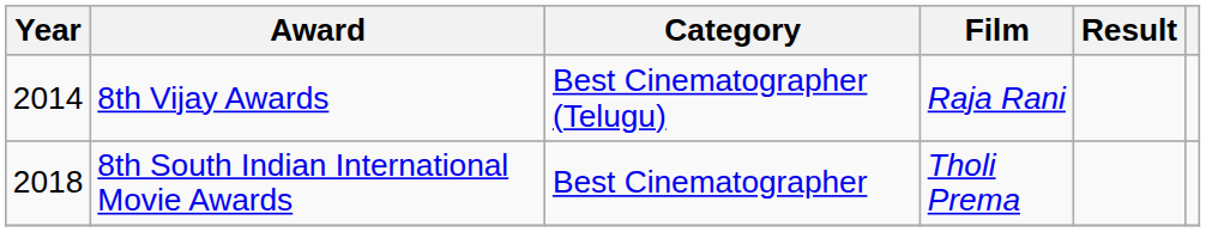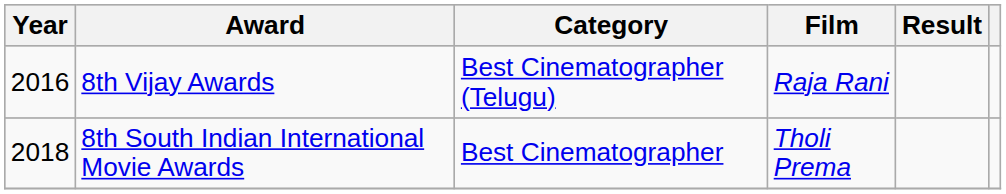 <table class="wikitable sortable">
 <tr>
 <th>Year</th>
 <th>Award</th>
 <th>Category</th>
 <th>Film</th>
 <th>Result</th>
 <th></th>
 </tr>
 <tr>
-<td>2014</td>
+<td>2016</td>
 <td><a href='#'>8th Vijay Awards</a></td>
 <td><a href='#'>Best Cinematographer (Telugu)</a></td>
 <td><em><a href='#'>Raja Rani</a></em></td>
 <td></td>
 <td></td>
 </tr>
 <tr>
 <td>2018</td>
 <td><a href='#'>8th South Indian International Movie Awards</a></td>
 <td><a href='#'>Best Cinematographer</a></td>
 <td><em><a href='#'>Tholi Prema</a></em></td>
 <td></td>
 <td></td>
 </tr>
 <tr>
 </tr>
 </table>
